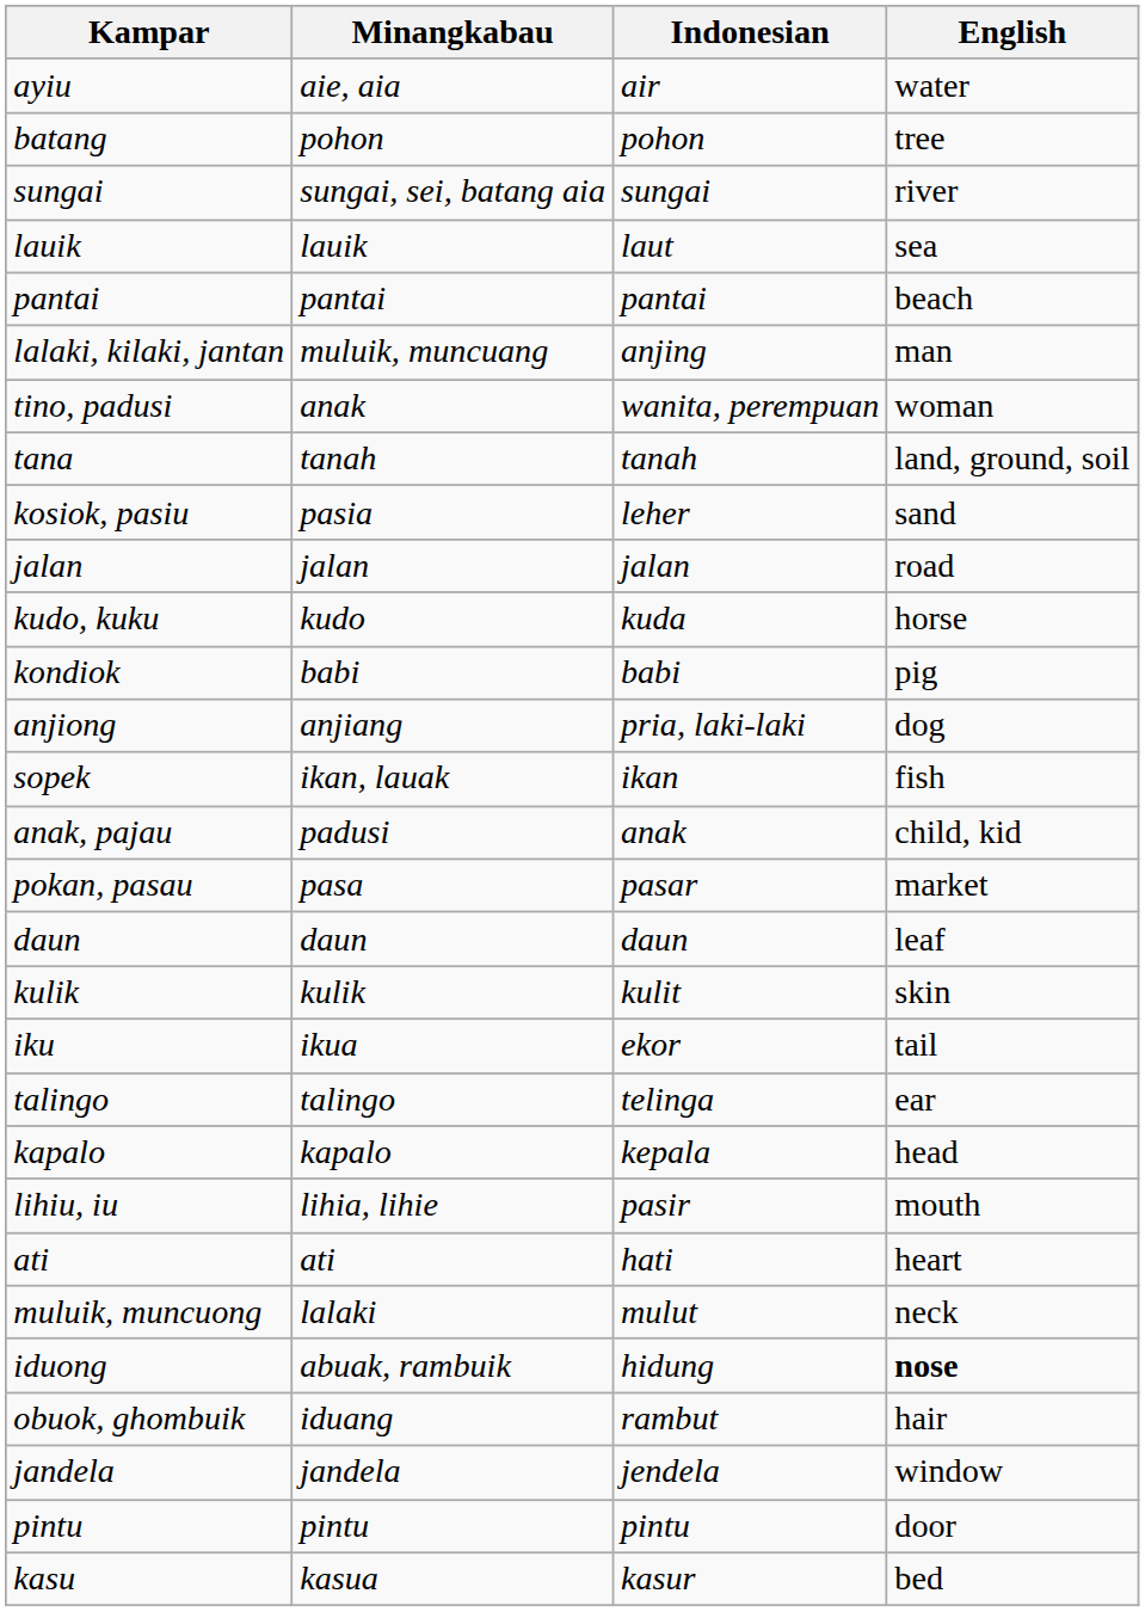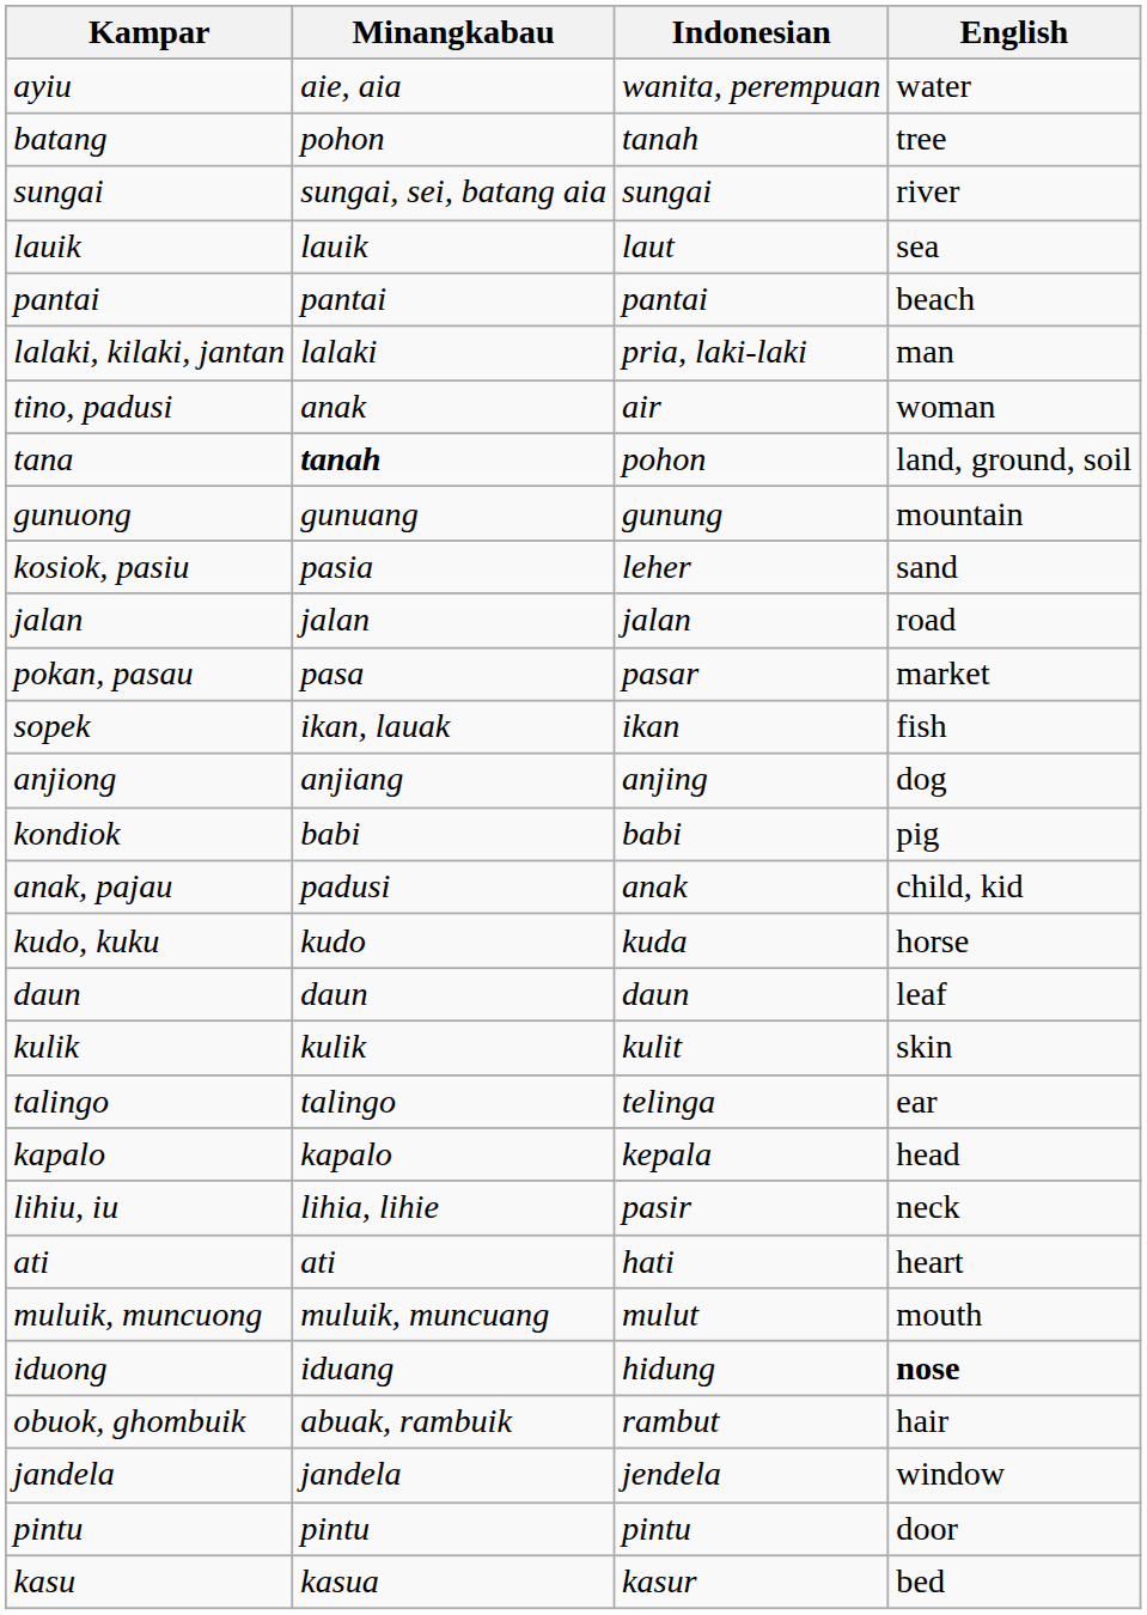 <table class="wikitable">
 <tr>
 <th>Kampar</th>
 <th>Minangkabau</th>
 <th>Indonesian</th>
 <th>English</th>
 </tr>
 <tr>
 <td><em>ayiu</em></td>
 <td><em>aie, aia</em></td>
-<td><em>air</em></td>
+<td><em>wanita, perempuan</em></td>
 <td>water</td>
 </tr>
 <tr>
 <td><em>batang</em></td>
 <td><em>pohon</em></td>
-<td><em>pohon</em></td>
+<td><em>tanah</em></td>
 <td>tree</td>
 </tr>
 <tr>
 <td><em>sungai</em></td>
 <td><em>sungai, sei, batang aia</em></td>
 <td><em>sungai</em></td>
 <td>river</td>
 </tr>
 <tr>
 <td><em>lauik</em></td>
 <td><em>lauik</em></td>
 <td><em>laut</em></td>
 <td>sea</td>
 </tr>
 <tr>
 <td><em>pantai</em></td>
 <td><em>pantai</em></td>
 <td><em>pantai</em></td>
 <td>beach</td>
 </tr>
 <tr>
 <td><em>lalaki, kilaki, jantan</em></td>
-<td><em>muluik, muncuang</em></td>
-<td><em>anjing</em></td>
+<td><em>lalaki</em></td>
+<td><em>pria, laki-laki</em></td>
 <td>man</td>
 </tr>
 <tr>
 <td><em>tino, padusi</em></td>
 <td><em>anak</em></td>
-<td><em>wanita, perempuan</em></td>
+<td><em>air</em></td>
 <td>woman</td>
 </tr>
 <tr>
 <td><em>tana</em></td>
-<td><em>tanah</em></td>
-<td><em>tanah</em></td>
+<td><strong><em>tanah</em></strong></td>
+<td><em>pohon</em></td>
 <td>land, ground, soil</td>
+</tr>
+<tr>
+<td><em>gunuong</em></td>
+<td><em>gunuang</em></td>
+<td><em>gunung</em></td>
+<td>mountain</td>
 </tr>
 <tr>
 <td><em>kosiok, pasiu</em></td>
 <td><em>pasia</em></td>
 <td><em>leher</em></td>
 <td>sand</td>
 </tr>
 <tr>
 <td><em>jalan</em></td>
 <td><em>jalan</em></td>
 <td><em>jalan</em></td>
 <td>road</td>
 </tr>
 <tr>
-<td><em>kudo, kuku</em></td>
-<td><em>kudo</em></td>
-<td><em>kuda</em></td>
-<td>horse</td>
+<td><em>pokan, pasau</em></td>
+<td><em>pasa</em></td>
+<td><em>pasar</em></td>
+<td>market</td>
+</tr>
+<tr>
+<td><em>sopek</em></td>
+<td><em>ikan, lauak</em></td>
+<td><em>ikan</em></td>
+<td>fish</td>
+</tr>
+<tr>
+<td><em>anjiong</em></td>
+<td><em>anjiang</em></td>
+<td><em>anjing</em></td>
+<td>dog</td>
 </tr>
 <tr>
 <td><em>kondiok</em></td>
 <td><em>babi</em></td>
 <td><em>babi</em></td>
 <td>pig</td>
 </tr>
 <tr>
-<td><em>anjiong</em></td>
-<td><em>anjiang</em></td>
-<td><em>pria, laki-laki</em></td>
-<td>dog</td>
-</tr>
-<tr>
-<td><em>sopek</em></td>
-<td><em>ikan, lauak</em></td>
-<td><em>ikan</em></td>
-<td>fish</td>
-</tr>
-<tr>
 <td><em>anak, pajau</em></td>
 <td><em>padusi</em></td>
 <td><em>anak</em></td>
 <td>child, kid</td>
 </tr>
 <tr>
-<td><em>pokan, pasau</em></td>
-<td><em>pasa</em></td>
-<td><em>pasar</em></td>
-<td>market</td>
+<td><em>kudo, kuku</em></td>
+<td><em>kudo</em></td>
+<td><em>kuda</em></td>
+<td>horse</td>
 </tr>
 <tr>
 <td><em>daun</em></td>
 <td><em>daun</em></td>
 <td><em>daun</em></td>
 <td>leaf</td>
 </tr>
 <tr>
 <td><em>kulik</em></td>
 <td><em>kulik</em></td>
 <td><em>kulit</em></td>
 <td>skin</td>
-</tr>
-<tr>
-<td><em>iku</em></td>
-<td><em>ikua</em></td>
-<td><em>ekor</em></td>
-<td>tail</td>
 </tr>
 <tr>
 <td><em>talingo</em></td>
 <td><em>talingo</em></td>
 <td><em>telinga</em></td>
 <td>ear</td>
 </tr>
 <tr>
 <td><em>kapalo</em></td>
 <td><em>kapalo</em></td>
 <td><em>kepala</em></td>
 <td>head</td>
 </tr>
 <tr>
 <td><em>lihiu, iu</em></td>
 <td><em>lihia, lihie</em></td>
 <td><em>pasir</em></td>
-<td>mouth</td>
+<td>neck</td>
 </tr>
 <tr>
 <td><em>ati</em></td>
 <td><em>ati</em></td>
 <td><em>hati</em></td>
 <td>heart</td>
 </tr>
 <tr>
 <td><em>muluik, muncuong</em></td>
-<td><em>lalaki</em></td>
+<td><em>muluik, muncuang</em></td>
 <td><em>mulut</em></td>
-<td>neck</td>
+<td>mouth</td>
 </tr>
 <tr>
 <td><em>iduong</em></td>
-<td><em>abuak, rambuik</em></td>
+<td><em>iduang</em></td>
 <td><em>hidung</em></td>
 <td><strong>nose</strong></td>
 </tr>
 <tr>
 <td><em>obuok, ghombuik</em></td>
-<td><em>iduang</em></td>
+<td><em>abuak, rambuik</em></td>
 <td><em>rambut</em></td>
 <td>hair</td>
 </tr>
 <tr>
 <td><em>jandela</em></td>
 <td><em>jandela</em></td>
 <td><em>jendela</em></td>
 <td>window</td>
 </tr>
 <tr>
 <td><em>pintu</em></td>
 <td><em>pintu</em></td>
 <td><em>pintu</em></td>
 <td>door</td>
 </tr>
 <tr>
 <td><em>kasu</em></td>
 <td><em>kasua</em></td>
 <td><em>kasur</em></td>
 <td>bed</td>
 </tr>
 </table>
